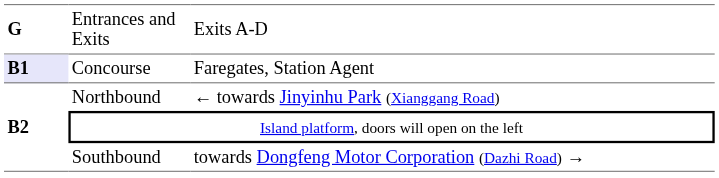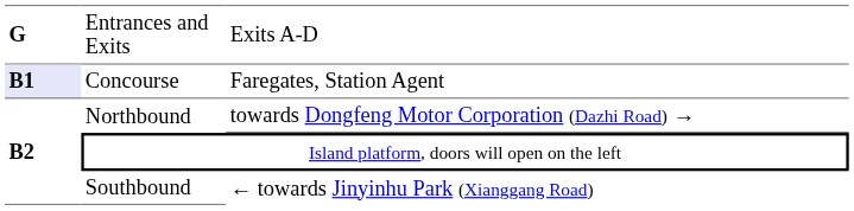 <table table border=0 cellspacing=0 cellpadding=3>
 <tr>
 <td style="border-top:solid 1px gray;border-bottom:solid 1px gray;" width=50><strong>G</strong></td>
 <td style="border-top:solid 1px gray;border-bottom:solid 1px gray;" width=100>Entrances and Exits</td>
 <td style="border-top:solid 1px gray;border-bottom:solid 1px gray;" width=450>Exits A-D</td>
 </tr>
 <tr>
 <td style="background: lavender; border-top:solid 0px gray;border-bottom:solid 1px gray;" width=50><strong>B1</strong></td>
 <td style="border-top:solid 0px gray;border-bottom:solid 1px gray;" width=100>Concourse</td>
 <td style="border-top:solid 0px gray;border-bottom:solid 1px gray;" width=450>Faregates, Station Agent</td>
 </tr>
 <tr>
 <td style="border-bottom:solid 1px gray;" rowspan=3><strong>B2</strong></td>
 <td>Northbound</td>
-<td>←  towards <a href='#'>Jinyinhu Park</a> <small>(<a href='#'>Xianggang Road</a>)</small></td>
+<td style="border-bottom:solid 1px gray;"> towards <a href='#'>Dongfeng Motor Corporation</a> <small>(<a href='#'>Dazhi Road</a>)</small> →</td>
 </tr>
 <tr>
 <td style="border-right:solid 2px black;border-left:solid 2px black;border-top:solid 2px black;border-bottom:solid 2px black;text-align:center;" colspan=2><small><a href='#'>Island platform</a>, doors will open on the left</small></td>
 </tr>
 <tr>
 <td style="border-bottom:solid 1px gray;">Southbound</td>
-<td style="border-bottom:solid 1px gray;"> towards <a href='#'>Dongfeng Motor Corporation</a> <small>(<a href='#'>Dazhi Road</a>)</small> →</td>
+<td>←  towards <a href='#'>Jinyinhu Park</a> <small>(<a href='#'>Xianggang Road</a>)</small></td>
 </tr>
 </table>
